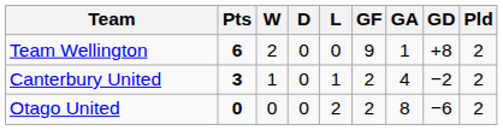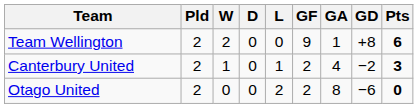 <table class="wikitable" style="text-align: center;">
 <tr>
 <th width="175">Team</th>
-<th width="20">Pts</th>
+<th width="20">Pld</th>
 <th width="20">W</th>
 <th width="20">D</th>
 <th width="20">L</th>
 <th width="20">GF</th>
 <th width="20">GA</th>
 <th width="20">GD</th>
-<th width="20">Pld</th>
+<th width="20">Pts</th>
 </tr>
 <tr>
 <td style="text-align:left;"> <a href='#'>Team Wellington</a></td>
-<td><strong>6</strong></td>
+<td>2</td>
 <td>2</td>
 <td>0</td>
 <td>0</td>
 <td>9</td>
 <td>1</td>
 <td>+8</td>
-<td>2</td>
+<td><strong>6</strong></td>
 </tr>
 <tr>
 <td style="text-align:left;"> <a href='#'>Canterbury United</a></td>
-<td><strong>3</strong></td>
+<td>2</td>
 <td>1</td>
 <td>0</td>
 <td>1</td>
 <td>2</td>
 <td>4</td>
 <td>−2</td>
-<td>2</td>
+<td><strong>3</strong></td>
 </tr>
 <tr>
 <td style="text-align:left;"> <a href='#'>Otago United</a></td>
-<td><strong>0</strong></td>
+<td>2</td>
 <td>0</td>
 <td>0</td>
 <td>2</td>
 <td>2</td>
 <td>8</td>
 <td>−6</td>
-<td>2</td>
+<td><strong>0</strong></td>
 </tr>
 </table>
